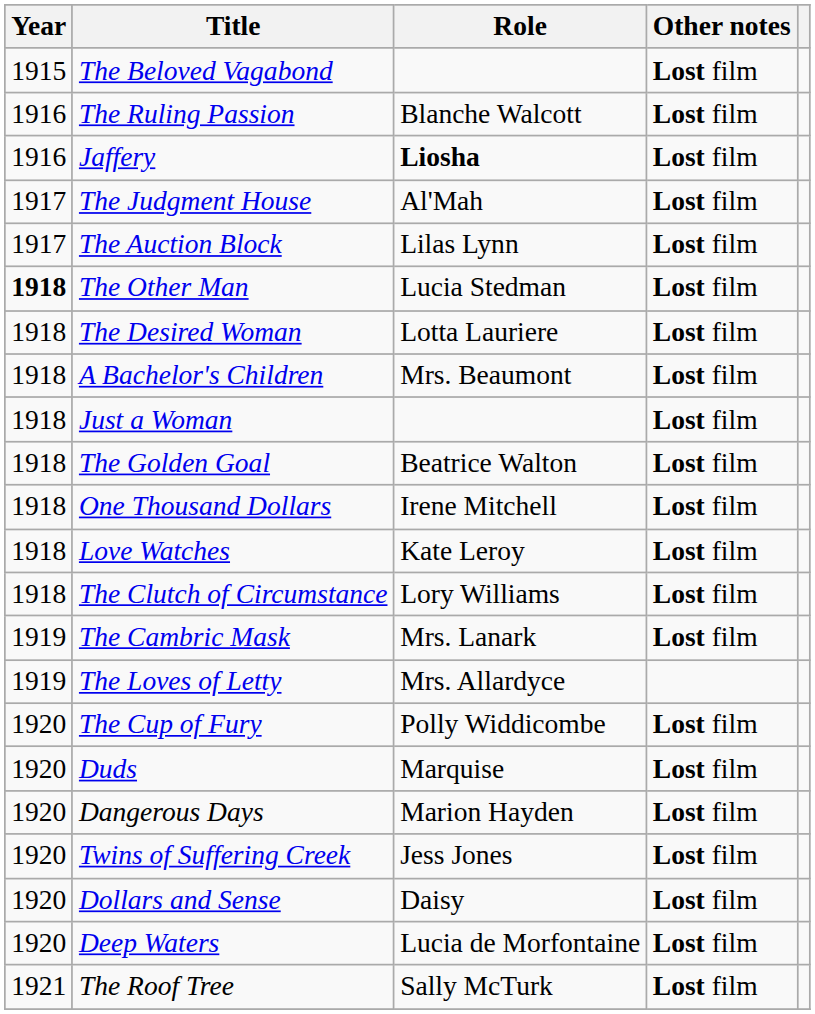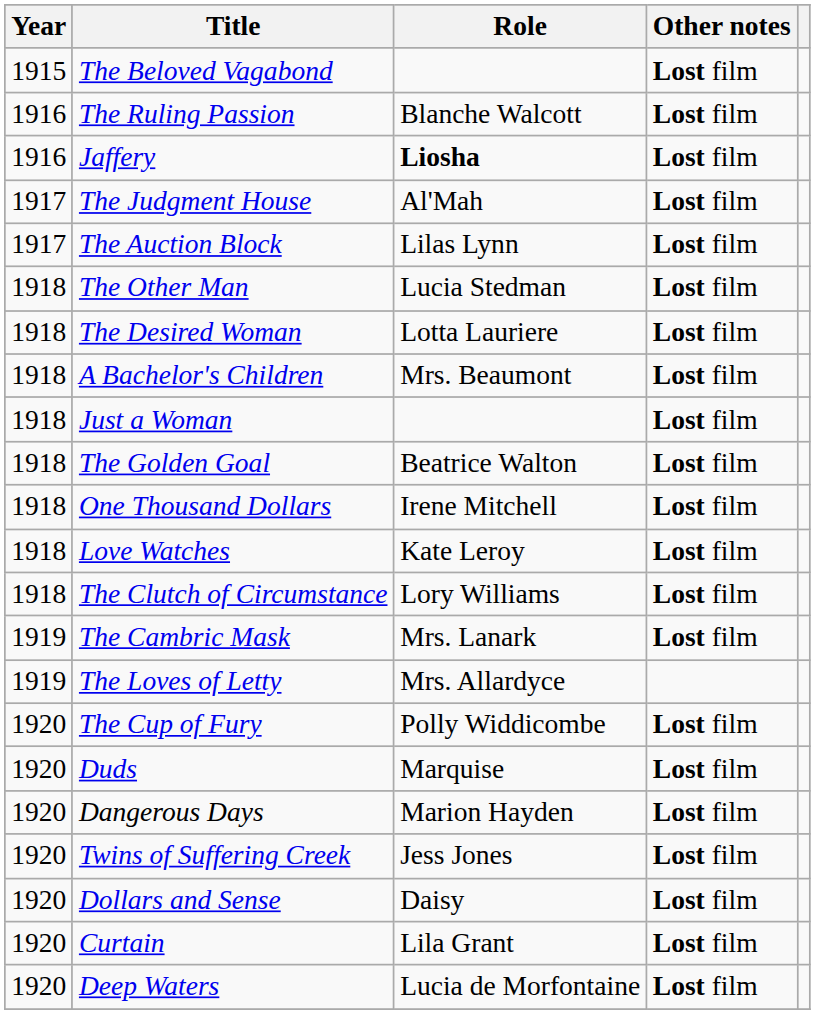 <table class="wikitable sortable">
 <tr>
 <th>Year</th>
 <th>Title</th>
 <th>Role</th>
 <th>Other notes</th>
 <th class=unsortable></th>
 </tr>
 <tr>
 <td>1915</td>
 <td><em><a href='#'>The Beloved Vagabond</a></em></td>
 <td></td>
 <td><strong>Lost</strong> film</td>
 <td align=center></td>
 </tr>
 <tr>
 <td>1916</td>
 <td><em><a href='#'>The Ruling Passion</a></em></td>
 <td>Blanche Walcott</td>
 <td><strong>Lost</strong> film</td>
 <td align=center></td>
 </tr>
 <tr>
 <td>1916</td>
 <td><em><a href='#'>Jaffery</a></em></td>
 <td><strong>Liosha</strong></td>
 <td><strong>Lost</strong> film</td>
 <td align=center></td>
 </tr>
 <tr>
 <td>1917</td>
 <td><em><a href='#'>The Judgment House</a></em></td>
 <td>Al'Mah</td>
 <td><strong>Lost</strong> film</td>
 <td align=center></td>
 </tr>
 <tr>
 <td>1917</td>
 <td><em><a href='#'>The Auction Block</a></em></td>
 <td>Lilas Lynn</td>
 <td><strong>Lost</strong> film</td>
 <td align=center></td>
 </tr>
 <tr>
-<td><strong>1918</strong></td>
+<td>1918</td>
 <td><em><a href='#'>The Other Man</a></em></td>
 <td>Lucia Stedman</td>
 <td><strong>Lost</strong> film</td>
 <td align=center></td>
 </tr>
 <tr>
 <td>1918</td>
 <td><em><a href='#'>The Desired Woman</a></em></td>
 <td>Lotta Lauriere</td>
 <td><strong>Lost</strong> film</td>
 <td align=center></td>
 </tr>
 <tr>
 <td>1918</td>
 <td><em><a href='#'>A Bachelor's Children</a></em></td>
 <td>Mrs. Beaumont</td>
 <td><strong>Lost</strong> film</td>
 <td align=center></td>
 </tr>
 <tr>
 <td>1918</td>
 <td><em><a href='#'>Just a Woman</a></em></td>
 <td></td>
 <td><strong>Lost</strong> film</td>
 <td align=center></td>
 </tr>
 <tr>
 <td>1918</td>
 <td><em><a href='#'>The Golden Goal</a></em></td>
 <td>Beatrice Walton</td>
 <td><strong>Lost</strong> film</td>
 <td align=center></td>
 </tr>
 <tr>
 <td>1918</td>
 <td><em><a href='#'>One Thousand Dollars</a></em></td>
 <td>Irene Mitchell</td>
 <td><strong>Lost</strong> film</td>
 <td align=center></td>
 </tr>
 <tr>
 <td>1918</td>
 <td><em><a href='#'>Love Watches</a></em></td>
 <td>Kate Leroy</td>
 <td><strong>Lost</strong> film</td>
 <td align=center></td>
 </tr>
 <tr>
 <td>1918</td>
 <td><em><a href='#'>The Clutch of Circumstance</a></em></td>
 <td>Lory Williams</td>
 <td><strong>Lost</strong> film</td>
 <td align=center></td>
 </tr>
 <tr>
 <td>1919</td>
 <td><em><a href='#'>The Cambric Mask</a></em></td>
 <td>Mrs. Lanark</td>
 <td><strong>Lost</strong> film</td>
 <td align=center></td>
 </tr>
 <tr>
 <td>1919</td>
 <td><em><a href='#'>The Loves of Letty</a></em></td>
 <td>Mrs. Allardyce</td>
 <td></td>
 <td align=center></td>
 </tr>
 <tr>
 <td>1920</td>
 <td><em><a href='#'>The Cup of Fury</a></em></td>
 <td>Polly Widdicombe</td>
 <td><strong>Lost</strong> film</td>
 <td align=center></td>
 </tr>
 <tr>
 <td>1920</td>
 <td><em><a href='#'>Duds</a></em></td>
 <td>Marquise</td>
 <td><strong>Lost</strong> film</td>
 <td align=center></td>
 </tr>
 <tr>
 <td>1920</td>
 <td><em>Dangerous Days</em></td>
 <td>Marion Hayden</td>
 <td><strong>Lost</strong> film</td>
 <td align=center></td>
 </tr>
 <tr>
 <td>1920</td>
 <td><em><a href='#'>Twins of Suffering Creek</a></em></td>
 <td>Jess Jones</td>
 <td><strong>Lost</strong> film</td>
 <td align=center></td>
 </tr>
 <tr>
 <td>1920</td>
 <td><em><a href='#'>Dollars and Sense</a></em></td>
 <td>Daisy</td>
 <td><strong>Lost</strong> film</td>
 <td align=center></td>
 </tr>
 <tr>
 <td>1920</td>
+<td><em><a href='#'>Curtain</a></em></td>
+<td>Lila Grant</td>
+<td><strong>Lost</strong> film</td>
+<td align=center></td>
+</tr>
+<tr>
+<td>1920</td>
 <td><em><a href='#'>Deep Waters</a></em></td>
 <td>Lucia de Morfontaine</td>
 <td><strong>Lost</strong> film</td>
 <td align=center></td>
 </tr>
 <tr>
-<td>1921</td>
-<td><em>The Roof Tree</em></td>
-<td>Sally McTurk</td>
-<td><strong>Lost</strong> film</td>
-<td align=center></td>
-</tr>
-<tr>
 </tr>
 </table>
